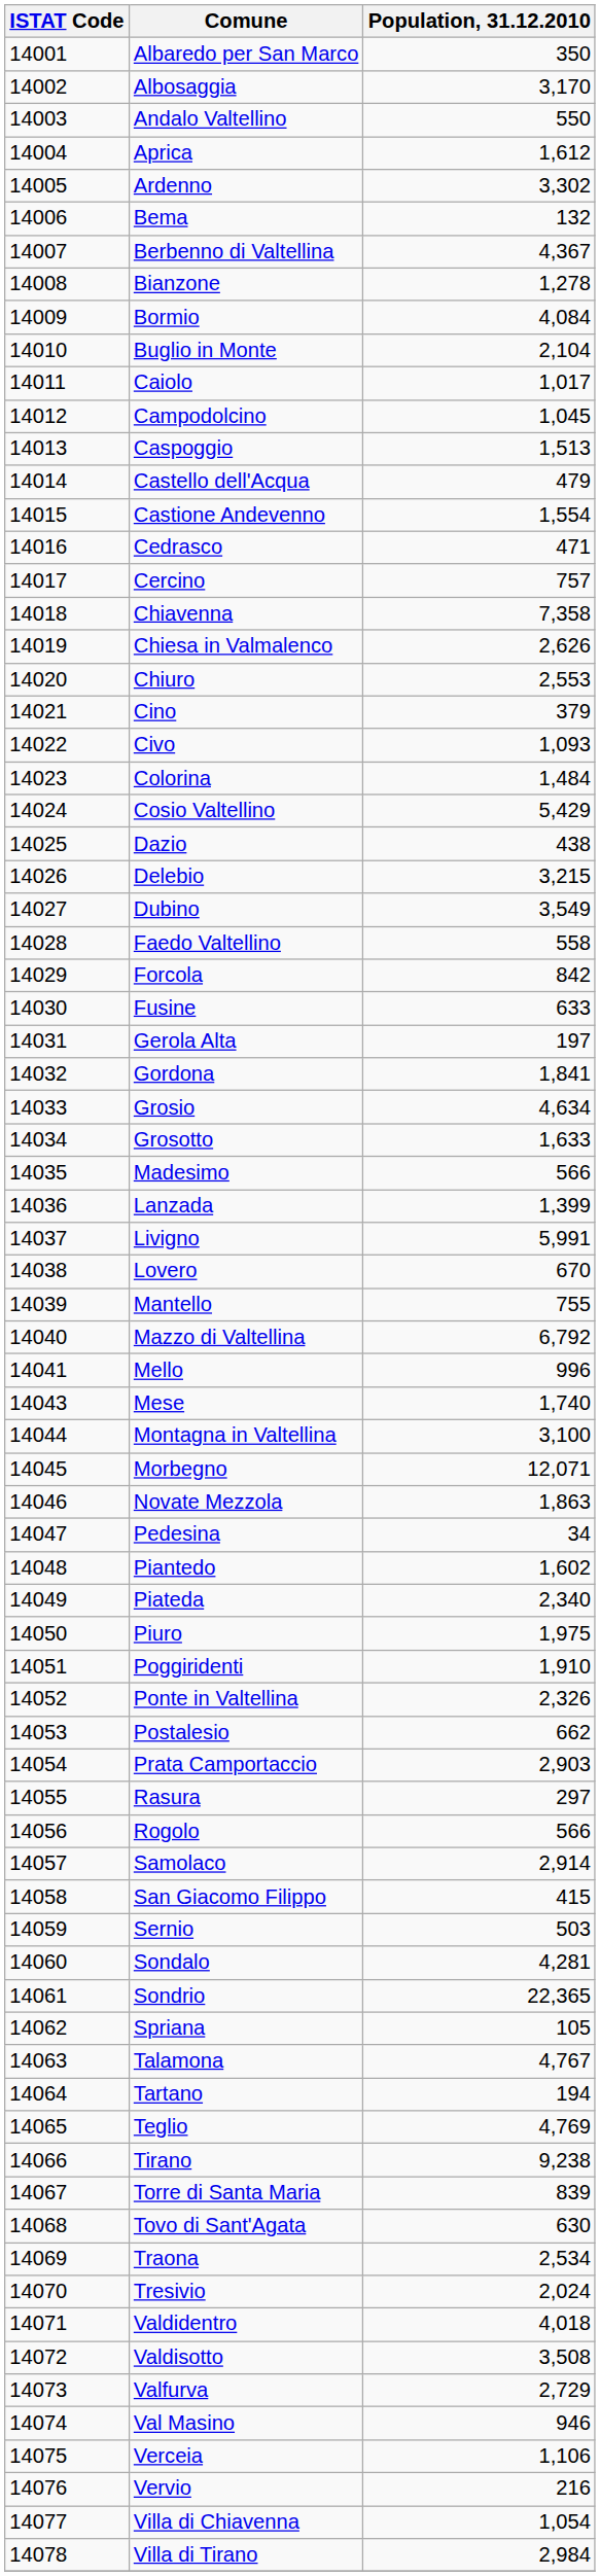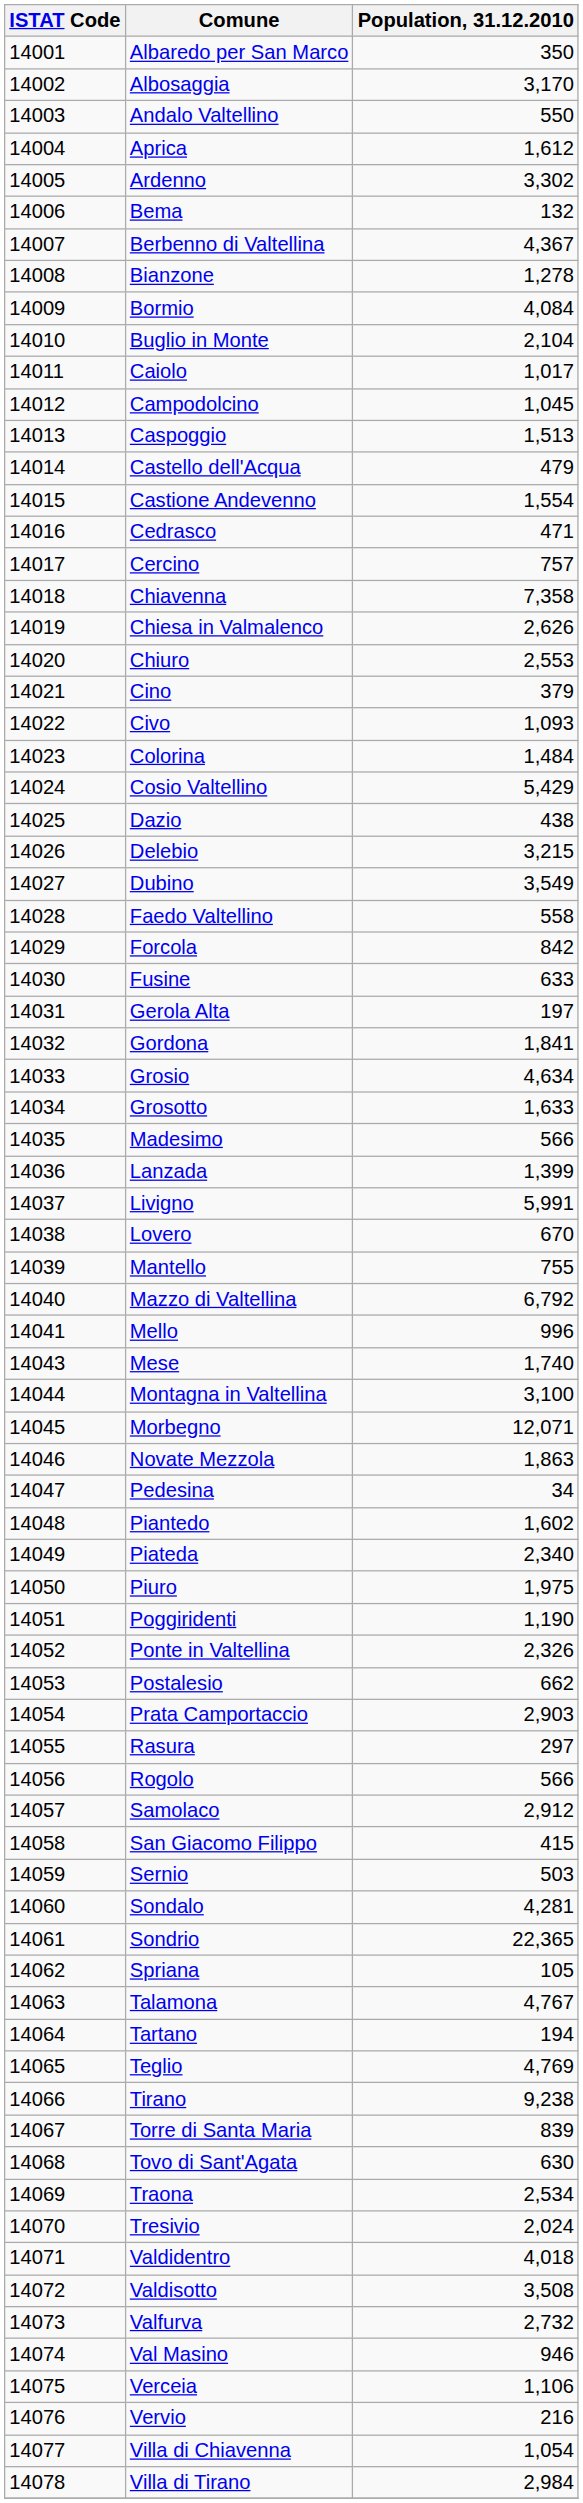 <table class="wikitable sortable">
 <tr>
 <th><a href='#'>ISTAT</a> Code</th>
 <th>Comune</th>
 <th>Population, 31.12.2010</th>
 </tr>
 <tr>
 <td>14001</td>
 <td><a href='#'>Albaredo per San Marco</a></td>
 <td align="right">350</td>
 </tr>
 <tr>
 <td>14002</td>
 <td><a href='#'>Albosaggia</a></td>
 <td align="right">3,170</td>
 </tr>
 <tr>
 <td>14003</td>
 <td><a href='#'>Andalo Valtellino</a></td>
 <td align="right">550</td>
 </tr>
 <tr>
 <td>14004</td>
 <td><a href='#'>Aprica</a></td>
 <td align="right">1,612</td>
 </tr>
 <tr>
 <td>14005</td>
 <td><a href='#'>Ardenno</a></td>
 <td align="right">3,302</td>
 </tr>
 <tr>
 <td>14006</td>
 <td><a href='#'>Bema</a></td>
 <td align="right">132</td>
 </tr>
 <tr>
 <td>14007</td>
 <td><a href='#'>Berbenno di Valtellina</a></td>
 <td align="right">4,367</td>
 </tr>
 <tr>
 <td>14008</td>
 <td><a href='#'>Bianzone</a></td>
 <td align="right">1,278</td>
 </tr>
 <tr>
 <td>14009</td>
 <td><a href='#'>Bormio</a></td>
 <td align="right">4,084</td>
 </tr>
 <tr>
 <td>14010</td>
 <td><a href='#'>Buglio in Monte</a></td>
 <td align="right">2,104</td>
 </tr>
 <tr>
 <td>14011</td>
 <td><a href='#'>Caiolo</a></td>
 <td align="right">1,017</td>
 </tr>
 <tr>
 <td>14012</td>
 <td><a href='#'>Campodolcino</a></td>
 <td align="right">1,045</td>
 </tr>
 <tr>
 <td>14013</td>
 <td><a href='#'>Caspoggio</a></td>
 <td align="right">1,513</td>
 </tr>
 <tr>
 <td>14014</td>
 <td><a href='#'>Castello dell'Acqua</a></td>
 <td align="right">479</td>
 </tr>
 <tr>
 <td>14015</td>
 <td><a href='#'>Castione Andevenno</a></td>
 <td align="right">1,554</td>
 </tr>
 <tr>
 <td>14016</td>
 <td><a href='#'>Cedrasco</a></td>
 <td align="right">471</td>
 </tr>
 <tr>
 <td>14017</td>
 <td><a href='#'>Cercino</a></td>
 <td align="right">757</td>
 </tr>
 <tr>
 <td>14018</td>
 <td><a href='#'>Chiavenna</a></td>
 <td align="right">7,358</td>
 </tr>
 <tr>
 <td>14019</td>
 <td><a href='#'>Chiesa in Valmalenco</a></td>
 <td align="right">2,626</td>
 </tr>
 <tr>
 <td>14020</td>
 <td><a href='#'>Chiuro</a></td>
 <td align="right">2,553</td>
 </tr>
 <tr>
 <td>14021</td>
 <td><a href='#'>Cino</a></td>
 <td align="right">379</td>
 </tr>
 <tr>
 <td>14022</td>
 <td><a href='#'>Civo</a></td>
 <td align="right">1,093</td>
 </tr>
 <tr>
 <td>14023</td>
 <td><a href='#'>Colorina</a></td>
 <td align="right">1,484</td>
 </tr>
 <tr>
 <td>14024</td>
 <td><a href='#'>Cosio Valtellino</a></td>
 <td align="right">5,429</td>
 </tr>
 <tr>
 <td>14025</td>
 <td><a href='#'>Dazio</a></td>
 <td align="right">438</td>
 </tr>
 <tr>
 <td>14026</td>
 <td><a href='#'>Delebio</a></td>
 <td align="right">3,215</td>
 </tr>
 <tr>
 <td>14027</td>
 <td><a href='#'>Dubino</a></td>
 <td align="right">3,549</td>
 </tr>
 <tr>
 <td>14028</td>
 <td><a href='#'>Faedo Valtellino</a></td>
 <td align="right">558</td>
 </tr>
 <tr>
 <td>14029</td>
 <td><a href='#'>Forcola</a></td>
 <td align="right">842</td>
 </tr>
 <tr>
 <td>14030</td>
 <td><a href='#'>Fusine</a></td>
 <td align="right">633</td>
 </tr>
 <tr>
 <td>14031</td>
 <td><a href='#'>Gerola Alta</a></td>
 <td align="right">197</td>
 </tr>
 <tr>
 <td>14032</td>
 <td><a href='#'>Gordona</a></td>
 <td align="right">1,841</td>
 </tr>
 <tr>
 <td>14033</td>
 <td><a href='#'>Grosio</a></td>
 <td align="right">4,634</td>
 </tr>
 <tr>
 <td>14034</td>
 <td><a href='#'>Grosotto</a></td>
 <td align="right">1,633</td>
 </tr>
 <tr>
 <td>14035</td>
 <td><a href='#'>Madesimo</a></td>
 <td align="right">566</td>
 </tr>
 <tr>
 <td>14036</td>
 <td><a href='#'>Lanzada</a></td>
 <td align="right">1,399</td>
 </tr>
 <tr>
 <td>14037</td>
 <td><a href='#'>Livigno</a></td>
 <td align="right">5,991</td>
 </tr>
 <tr>
 <td>14038</td>
 <td><a href='#'>Lovero</a></td>
 <td align="right">670</td>
 </tr>
 <tr>
 <td>14039</td>
 <td><a href='#'>Mantello</a></td>
 <td align="right">755</td>
 </tr>
 <tr>
 <td>14040</td>
 <td><a href='#'>Mazzo di Valtellina</a></td>
 <td align="right">6,792</td>
 </tr>
 <tr>
 <td>14041</td>
 <td><a href='#'>Mello</a></td>
 <td align="right">996</td>
 </tr>
 <tr>
 <td>14043</td>
 <td><a href='#'>Mese</a></td>
 <td align="right">1,740</td>
 </tr>
 <tr>
 <td>14044</td>
 <td><a href='#'>Montagna in Valtellina</a></td>
 <td align="right">3,100</td>
 </tr>
 <tr>
 <td>14045</td>
 <td><a href='#'>Morbegno</a></td>
 <td align="right">12,071</td>
 </tr>
 <tr>
 <td>14046</td>
 <td><a href='#'>Novate Mezzola</a></td>
 <td align="right">1,863</td>
 </tr>
 <tr>
 <td>14047</td>
 <td><a href='#'>Pedesina</a></td>
 <td align="right">34</td>
 </tr>
 <tr>
 <td>14048</td>
 <td><a href='#'>Piantedo</a></td>
 <td align="right">1,602</td>
 </tr>
 <tr>
 <td>14049</td>
 <td><a href='#'>Piateda</a></td>
 <td align="right">2,340</td>
 </tr>
 <tr>
 <td>14050</td>
 <td><a href='#'>Piuro</a></td>
 <td align="right">1,975</td>
 </tr>
 <tr>
 <td>14051</td>
 <td><a href='#'>Poggiridenti</a></td>
-<td align="right">1,910</td>
+<td align="right">1,190</td>
 </tr>
 <tr>
 <td>14052</td>
 <td><a href='#'>Ponte in Valtellina</a></td>
 <td align="right">2,326</td>
 </tr>
 <tr>
 <td>14053</td>
 <td><a href='#'>Postalesio</a></td>
 <td align="right">662</td>
 </tr>
 <tr>
 <td>14054</td>
 <td><a href='#'>Prata Camportaccio</a></td>
 <td align="right">2,903</td>
 </tr>
 <tr>
 <td>14055</td>
 <td><a href='#'>Rasura</a></td>
 <td align="right">297</td>
 </tr>
 <tr>
 <td>14056</td>
 <td><a href='#'>Rogolo</a></td>
 <td align="right">566</td>
 </tr>
 <tr>
 <td>14057</td>
 <td><a href='#'>Samolaco</a></td>
-<td align="right">2,914</td>
+<td align="right">2,912</td>
 </tr>
 <tr>
 <td>14058</td>
 <td><a href='#'>San Giacomo Filippo</a></td>
 <td align="right">415</td>
 </tr>
 <tr>
 <td>14059</td>
 <td><a href='#'>Sernio</a></td>
 <td align="right">503</td>
 </tr>
 <tr>
 <td>14060</td>
 <td><a href='#'>Sondalo</a></td>
 <td align="right">4,281</td>
 </tr>
 <tr>
 <td>14061</td>
 <td><a href='#'>Sondrio</a></td>
 <td align="right">22,365</td>
 </tr>
 <tr>
 <td>14062</td>
 <td><a href='#'>Spriana</a></td>
 <td align="right">105</td>
 </tr>
 <tr>
 <td>14063</td>
 <td><a href='#'>Talamona</a></td>
 <td align="right">4,767</td>
 </tr>
 <tr>
 <td>14064</td>
 <td><a href='#'>Tartano</a></td>
 <td align="right">194</td>
 </tr>
 <tr>
 <td>14065</td>
 <td><a href='#'>Teglio</a></td>
 <td align="right">4,769</td>
 </tr>
 <tr>
 <td>14066</td>
 <td><a href='#'>Tirano</a></td>
 <td align="right">9,238</td>
 </tr>
 <tr>
 <td>14067</td>
 <td><a href='#'>Torre di Santa Maria</a></td>
 <td align="right">839</td>
 </tr>
 <tr>
 <td>14068</td>
 <td><a href='#'>Tovo di Sant'Agata</a></td>
 <td align="right">630</td>
 </tr>
 <tr>
 <td>14069</td>
 <td><a href='#'>Traona</a></td>
 <td align="right">2,534</td>
 </tr>
 <tr>
 <td>14070</td>
 <td><a href='#'>Tresivio</a></td>
 <td align="right">2,024</td>
 </tr>
 <tr>
 <td>14071</td>
 <td><a href='#'>Valdidentro</a></td>
 <td align="right">4,018</td>
 </tr>
 <tr>
 <td>14072</td>
 <td><a href='#'>Valdisotto</a></td>
 <td align="right">3,508</td>
 </tr>
 <tr>
 <td>14073</td>
 <td><a href='#'>Valfurva</a></td>
-<td align="right">2,729</td>
+<td align="right">2,732</td>
 </tr>
 <tr>
 <td>14074</td>
 <td><a href='#'>Val Masino</a></td>
 <td align="right">946</td>
 </tr>
 <tr>
 <td>14075</td>
 <td><a href='#'>Verceia</a></td>
 <td align="right">1,106</td>
 </tr>
 <tr>
 <td>14076</td>
 <td><a href='#'>Vervio</a></td>
 <td align="right">216</td>
 </tr>
 <tr>
 <td>14077</td>
 <td><a href='#'>Villa di Chiavenna</a></td>
 <td align="right">1,054</td>
 </tr>
 <tr>
 <td>14078</td>
 <td><a href='#'>Villa di Tirano</a></td>
 <td align="right">2,984</td>
 </tr>
 <tr>
 </tr>
 </table>
